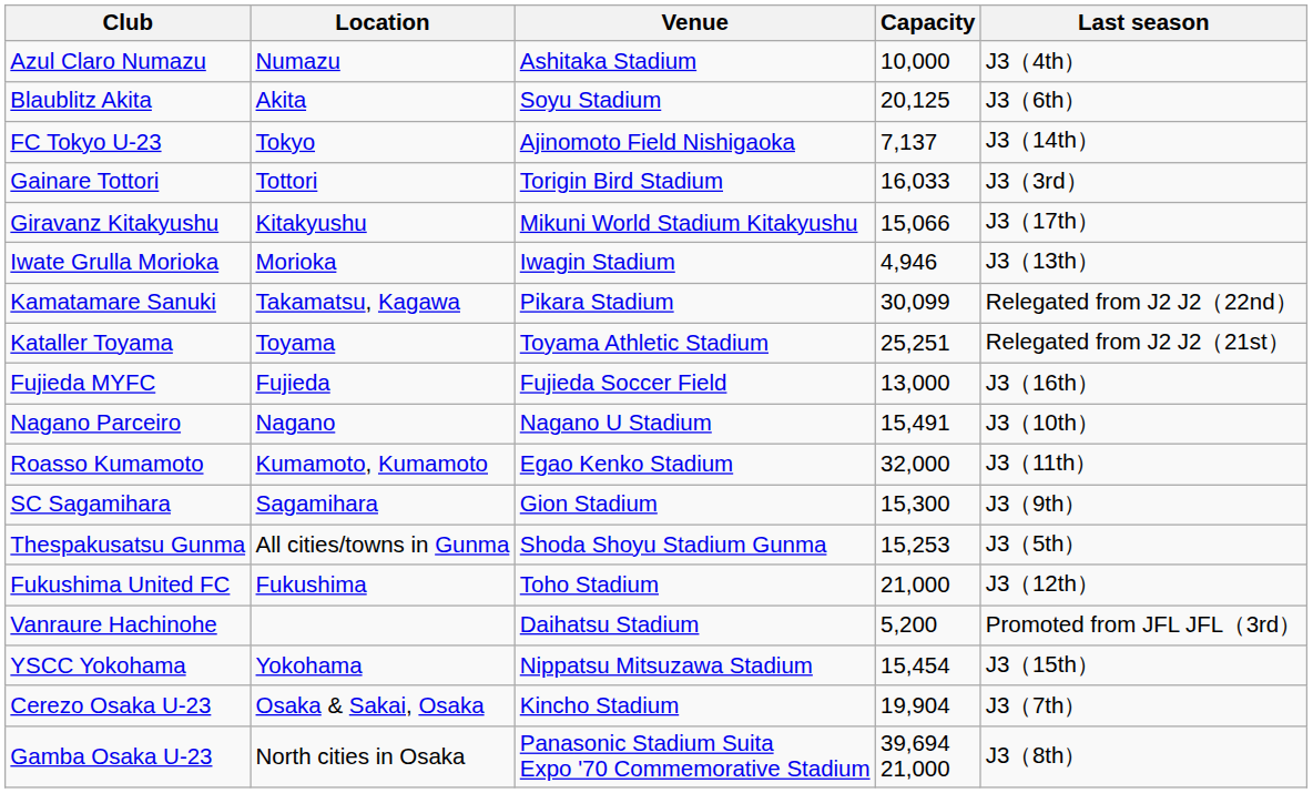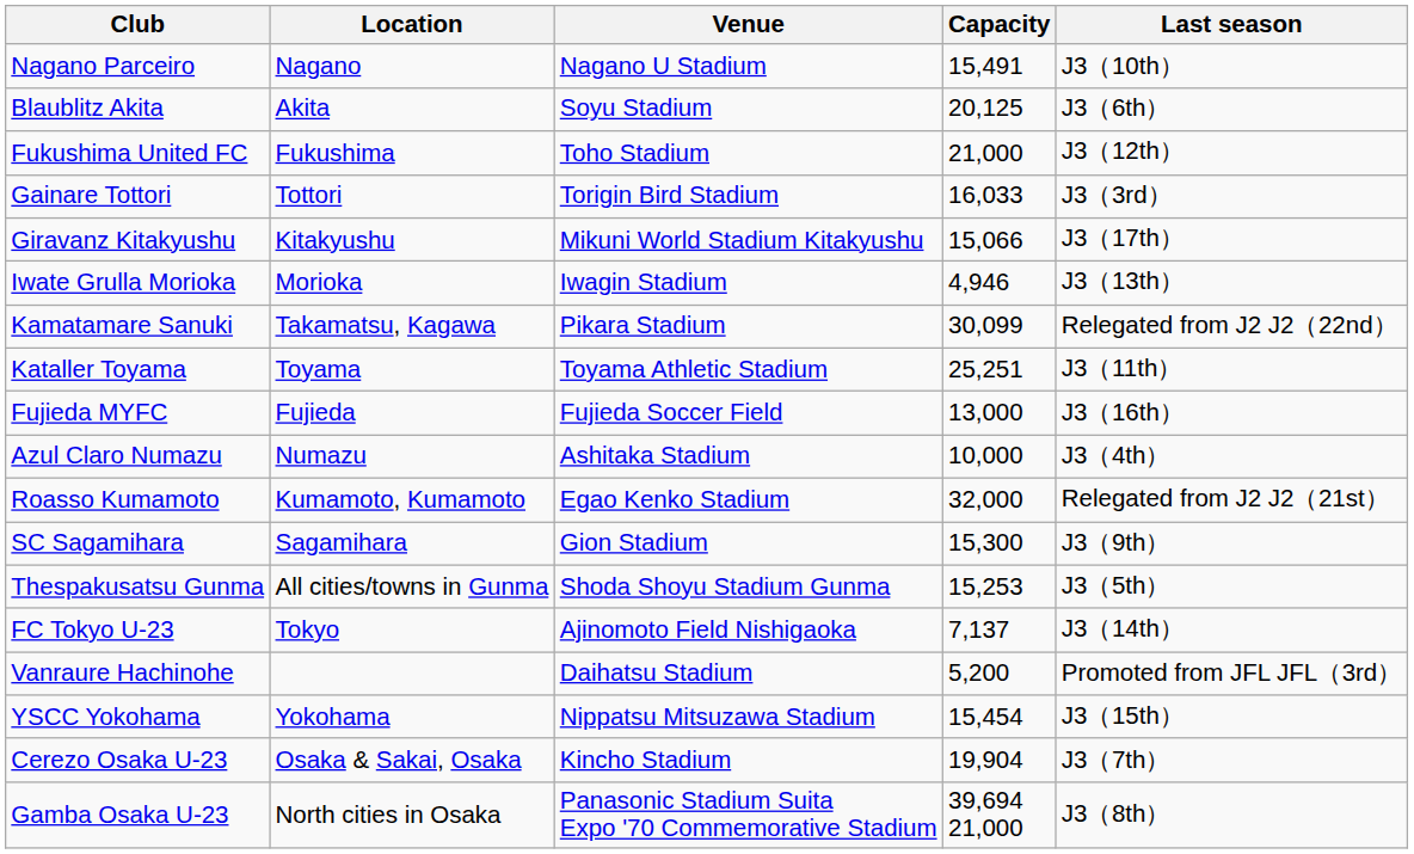 <table class="wikitable sortable">
 <tr>
 <th>Club</th>
 <th>Location</th>
 <th>Venue</th>
 <th>Capacity</th>
 <th>Last season</th>
 </tr>
 <tr>
-<td><a href='#'>Azul Claro Numazu</a></td>
-<td><a href='#'>Numazu</a></td>
-<td><a href='#'>Ashitaka Stadium</a></td>
-<td>10,000</td>
-<td>J3（4th）</td>
+<td><a href='#'>Nagano Parceiro</a></td>
+<td><a href='#'>Nagano</a></td>
+<td><a href='#'>Nagano U Stadium</a></td>
+<td>15,491</td>
+<td>J3（10th）</td>
 </tr>
 <tr>
 <td><a href='#'>Blaublitz Akita</a></td>
 <td><a href='#'>Akita</a></td>
 <td><a href='#'>Soyu Stadium</a></td>
 <td>20,125</td>
 <td>J3（6th）</td>
 </tr>
 <tr>
-<td><a href='#'>FC Tokyo U-23</a></td>
-<td><a href='#'>Tokyo</a></td>
-<td><a href='#'>Ajinomoto Field Nishigaoka</a></td>
-<td>7,137</td>
-<td>J3（14th）</td>
+<td><a href='#'>Fukushima United FC</a></td>
+<td><a href='#'>Fukushima</a></td>
+<td><a href='#'>Toho Stadium</a></td>
+<td>21,000</td>
+<td>J3（12th）</td>
 </tr>
 <tr>
 <td><a href='#'>Gainare Tottori</a></td>
 <td><a href='#'>Tottori</a></td>
 <td><a href='#'>Torigin Bird Stadium</a></td>
 <td>16,033</td>
 <td>J3（3rd）</td>
 </tr>
 <tr>
 <td><a href='#'>Giravanz Kitakyushu</a></td>
 <td><a href='#'>Kitakyushu</a></td>
 <td><a href='#'>Mikuni World Stadium Kitakyushu</a></td>
 <td>15,066</td>
 <td>J3（17th）</td>
 </tr>
 <tr>
 <td><a href='#'>Iwate Grulla Morioka</a></td>
 <td><a href='#'>Morioka</a></td>
 <td><a href='#'>Iwagin Stadium</a></td>
 <td>4,946</td>
 <td>J3（13th）</td>
 </tr>
 <tr>
 <td><a href='#'>Kamatamare Sanuki</a></td>
 <td><a href='#'>Takamatsu</a>, <a href='#'>Kagawa</a></td>
 <td><a href='#'>Pikara Stadium</a></td>
 <td>30,099</td>
 <td>Relegated from J2  J2（22nd）</td>
 </tr>
 <tr>
 <td><a href='#'>Kataller Toyama</a></td>
 <td><a href='#'>Toyama</a></td>
 <td><a href='#'>Toyama Athletic Stadium</a></td>
 <td>25,251</td>
-<td>Relegated from J2  J2（21st）</td>
+<td>J3（11th）</td>
 </tr>
 <tr>
 <td><a href='#'>Fujieda MYFC</a></td>
 <td><a href='#'>Fujieda</a></td>
 <td><a href='#'>Fujieda Soccer Field</a></td>
 <td>13,000</td>
 <td>J3（16th）</td>
 </tr>
 <tr>
-<td><a href='#'>Nagano Parceiro</a></td>
-<td><a href='#'>Nagano</a></td>
-<td><a href='#'>Nagano U Stadium</a></td>
-<td>15,491</td>
-<td>J3（10th）</td>
+<td><a href='#'>Azul Claro Numazu</a></td>
+<td><a href='#'>Numazu</a></td>
+<td><a href='#'>Ashitaka Stadium</a></td>
+<td>10,000</td>
+<td>J3（4th）</td>
 </tr>
 <tr>
 <td><a href='#'>Roasso Kumamoto</a></td>
 <td><a href='#'>Kumamoto</a>, <a href='#'>Kumamoto</a></td>
 <td><a href='#'>Egao Kenko Stadium</a></td>
 <td>32,000</td>
-<td>J3（11th）</td>
+<td>Relegated from J2  J2（21st）</td>
 </tr>
 <tr>
 <td><a href='#'>SC Sagamihara</a></td>
 <td><a href='#'>Sagamihara</a></td>
 <td><a href='#'>Gion Stadium</a></td>
 <td>15,300</td>
 <td>J3（9th）</td>
 </tr>
 <tr>
 <td><a href='#'>Thespakusatsu Gunma</a></td>
 <td>All cities/towns in <a href='#'>Gunma</a></td>
 <td><a href='#'>Shoda Shoyu Stadium Gunma</a></td>
 <td>15,253</td>
 <td>J3（5th）</td>
 </tr>
 <tr>
-<td><a href='#'>Fukushima United FC</a></td>
-<td><a href='#'>Fukushima</a></td>
-<td><a href='#'>Toho Stadium</a></td>
-<td>21,000</td>
-<td>J3（12th）</td>
+<td><a href='#'>FC Tokyo U-23</a></td>
+<td><a href='#'>Tokyo</a></td>
+<td><a href='#'>Ajinomoto Field Nishigaoka</a></td>
+<td>7,137</td>
+<td>J3（14th）</td>
 </tr>
 <tr>
 <td><a href='#'>Vanraure Hachinohe</a></td>
 <td></td>
 <td><a href='#'>Daihatsu Stadium</a></td>
 <td>5,200</td>
 <td>Promoted from JFL  JFL（3rd）</td>
 </tr>
 <tr>
 <td><a href='#'>YSCC Yokohama</a></td>
 <td><a href='#'>Yokohama</a></td>
 <td><a href='#'>Nippatsu Mitsuzawa Stadium</a></td>
 <td>15,454</td>
 <td>J3（15th）</td>
 </tr>
 <tr>
 <td><a href='#'>Cerezo Osaka U-23</a></td>
 <td><a href='#'>Osaka</a> & <a href='#'>Sakai</a>, <a href='#'>Osaka</a></td>
 <td><a href='#'>Kincho Stadium</a></td>
 <td>19,904</td>
 <td>J3（7th）</td>
 </tr>
 <tr>
 <td><a href='#'>Gamba Osaka U-23</a></td>
 <td>North cities in Osaka</td>
 <td><a href='#'>Panasonic Stadium Suita</a><br><a href='#'>Expo '70 Commemorative Stadium</a></td>
 <td>39,694<br>21,000</td>
 <td>J3（8th）</td>
 </tr>
 </table>
